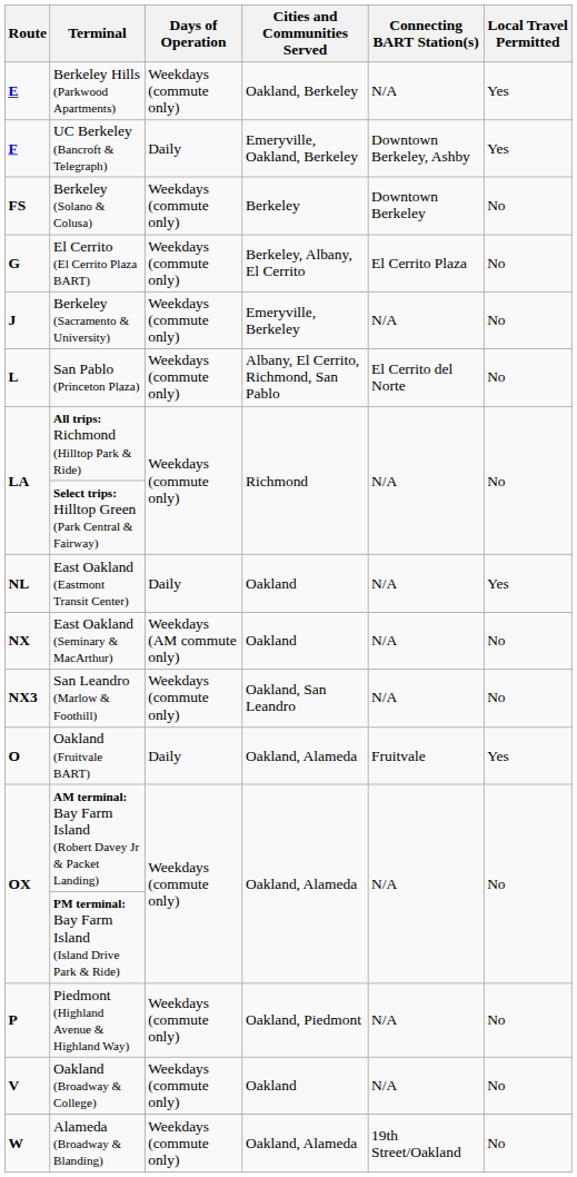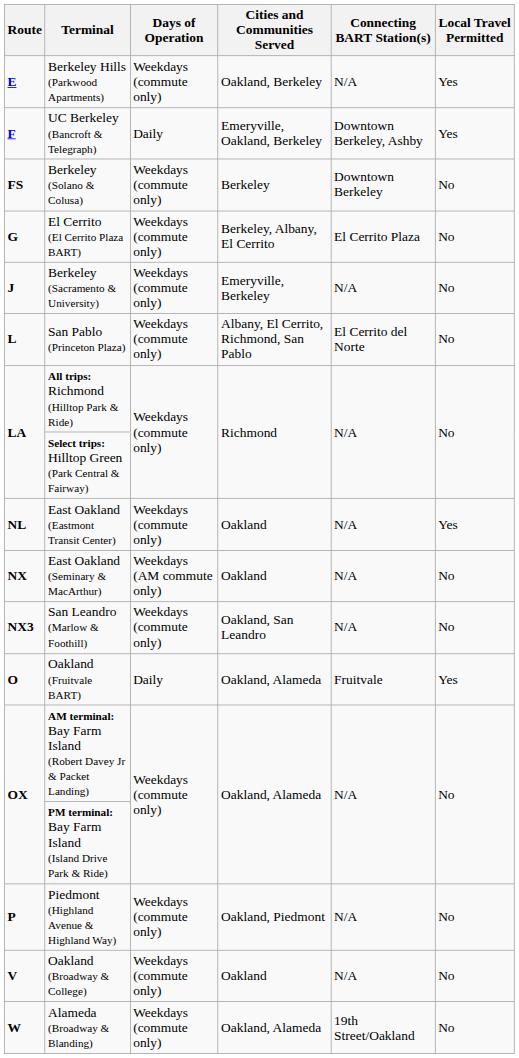 <table class="wikitable">
 <tr>
 <th>Route</th>
 <th>Terminal</th>
 <th>Days of Operation</th>
 <th>Cities and Communities Served</th>
 <th>Connecting BART Station(s)</th>
 <th>Local Travel Permitted</th>
 </tr>
 <tr>
 <td><strong><a href='#'>E</a></strong></td>
 <td>Berkeley Hills<br><small>(Parkwood Apartments)</small></td>
 <td>Weekdays (commute only)</td>
 <td>Oakland, Berkeley</td>
 <td>N/A</td>
 <td>Yes</td>
 </tr>
 <tr>
 <td><strong><a href='#'>F</a></strong></td>
 <td>UC Berkeley<br><small>(Bancroft & Telegraph)</small></td>
 <td>Daily</td>
 <td>Emeryville, Oakland, Berkeley</td>
 <td>Downtown Berkeley, Ashby</td>
 <td>Yes</td>
 </tr>
 <tr>
 <td><strong>FS</strong></td>
 <td>Berkeley<br><small>(Solano & Colusa)</small></td>
 <td>Weekdays (commute only)</td>
 <td>Berkeley</td>
 <td>Downtown Berkeley</td>
 <td>No</td>
 </tr>
 <tr>
 <td><strong>G</strong></td>
 <td>El Cerrito<br><small>(El Cerrito Plaza BART)</small></td>
 <td>Weekdays (commute only)</td>
 <td>Berkeley, Albany, El Cerrito</td>
 <td>El Cerrito Plaza</td>
 <td>No</td>
 </tr>
 <tr>
 <td><strong>J</strong></td>
 <td>Berkeley<br><small>(Sacramento & University)</small></td>
 <td>Weekdays (commute only)</td>
 <td>Emeryville, Berkeley</td>
 <td>N/A</td>
 <td>No</td>
 </tr>
 <tr>
 <td><strong>L</strong></td>
 <td>San Pablo<br><small>(Princeton Plaza)</small></td>
 <td>Weekdays (commute only)</td>
 <td>Albany, El Cerrito, Richmond, San Pablo</td>
 <td>El Cerrito del Norte</td>
 <td>No</td>
 </tr>
 <tr>
 <td rowspan="2"><strong>LA</strong></td>
 <td><small><strong>All trips:</strong></small><br>Richmond<br><small>(Hilltop Park & Ride)</small></td>
 <td rowspan="2">Weekdays (commute only)</td>
 <td rowspan="2">Richmond</td>
 <td rowspan="2">N/A</td>
 <td rowspan="2">No</td>
 </tr>
 <tr>
 <td><small><strong>Select trips:</strong></small><br>Hilltop Green<br><small>(Park Central & Fairway)</small></td>
 </tr>
 <tr>
 <td><strong>NL</strong></td>
 <td>East Oakland<br><small>(Eastmont Transit Center)</small></td>
-<td>Daily</td>
+<td>Weekdays (commute only)</td>
 <td>Oakland</td>
 <td>N/A</td>
 <td>Yes</td>
 </tr>
 <tr>
 <td><strong>NX</strong></td>
 <td>East Oakland<br><small>(Seminary & MacArthur)</small></td>
 <td>Weekdays (AM commute only)</td>
 <td>Oakland</td>
 <td>N/A</td>
 <td>No</td>
 </tr>
 <tr>
 <td><strong>NX3</strong></td>
 <td>San Leandro<br><small>(Marlow & Foothill)</small></td>
 <td>Weekdays (commute only)</td>
 <td>Oakland, San Leandro</td>
 <td>N/A</td>
 <td>No</td>
 </tr>
 <tr>
 <td><strong>O</strong></td>
 <td>Oakland<br><small>(Fruitvale BART)</small></td>
 <td>Daily</td>
 <td>Oakland, Alameda</td>
 <td>Fruitvale</td>
 <td>Yes</td>
 </tr>
 <tr>
 <td rowspan="2"><strong>OX</strong></td>
 <td><small><strong>AM terminal:</strong></small><br>Bay Farm Island<br><small>(Robert Davey Jr & Packet Landing)</small></td>
 <td rowspan="2">Weekdays (commute only)</td>
 <td rowspan="2">Oakland, Alameda</td>
 <td rowspan="2">N/A</td>
 <td rowspan="2">No</td>
 </tr>
 <tr>
 <td><small><strong>PM terminal:</strong></small><br>Bay Farm Island<br><small>(Island Drive Park & Ride)</small></td>
 </tr>
 <tr>
 <td><strong>P</strong></td>
 <td>Piedmont<br><small>(Highland Avenue & Highland Way)</small></td>
 <td>Weekdays (commute only)</td>
 <td>Oakland, Piedmont</td>
 <td>N/A</td>
 <td>No</td>
 </tr>
 <tr>
 <td><strong>V</strong></td>
 <td>Oakland<br><small>(Broadway & College)</small></td>
 <td>Weekdays (commute only)</td>
 <td>Oakland</td>
 <td>N/A</td>
 <td>No</td>
 </tr>
 <tr>
 <td><strong>W</strong></td>
 <td>Alameda<br><small>(Broadway & Blanding)</small></td>
 <td>Weekdays (commute only)</td>
 <td>Oakland, Alameda</td>
 <td>19th Street/Oakland</td>
 <td>No</td>
 </tr>
 </table>
